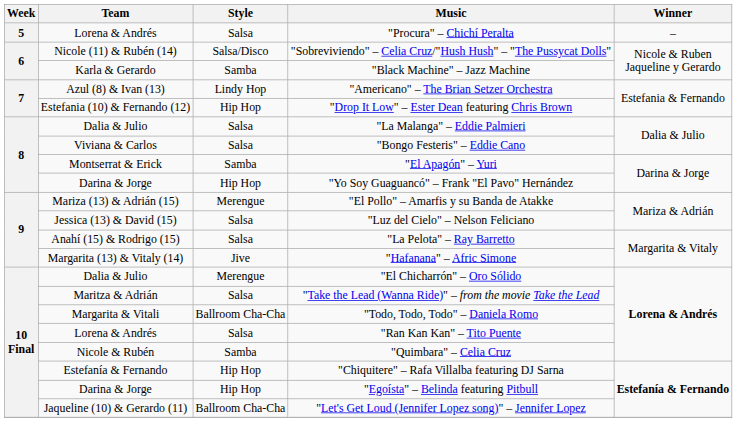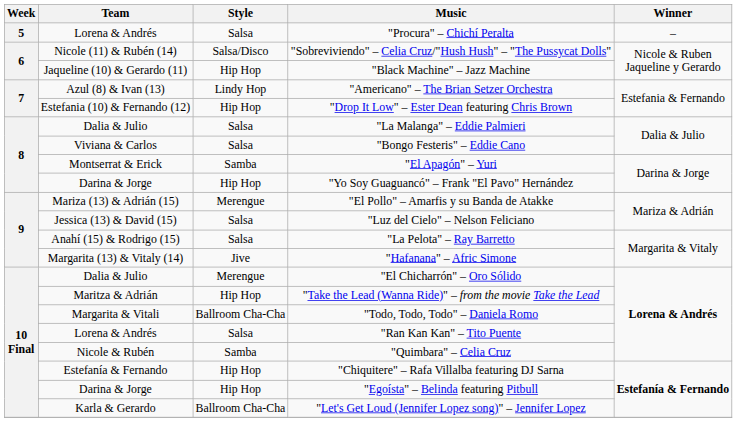 <table class="wikitable" style="text-align:center">
 <tr>
 <th>Week</th>
 <th>Team</th>
 <th>Style</th>
 <th>Music</th>
 <th>Winner</th>
 </tr>
 <tr>
 <th rowspan=1>5</th>
 <td>Lorena & Andrés</td>
 <td>Salsa</td>
 <td>"Procura" – <a href='#'>Chichí Peralta</a></td>
 <td>–</td>
 </tr>
 <tr>
 <th rowspan=2>6</th>
 <td>Nicole (11) & Rubén (14)</td>
 <td>Salsa/Disco</td>
 <td>"Sobreviviendo" – <a href='#'>Celia Cruz</a>/"<a href='#'>Hush Hush</a>" – "<a href='#'>The Pussycat Dolls</a>"</td>
 <td rowspan=2>Nicole & Ruben<br>Jaqueline y Gerardo</td>
 </tr>
 <tr>
-<td>Karla & Gerardo</td>
-<td>Samba</td>
+<td>Jaqueline (10) & Gerardo (11)</td>
+<td>Hip Hop</td>
 <td>"Black Machine" – Jazz Machine</td>
 </tr>
 <tr>
 <th rowspan=2>7</th>
 <td>Azul (8) & Ivan (13)</td>
 <td>Lindy Hop</td>
 <td>"Americano" – <a href='#'>The Brian Setzer Orchestra</a></td>
 <td rowspan=2>Estefania & Fernando</td>
 </tr>
 <tr>
 <td>Estefania (10) & Fernando (12)</td>
 <td>Hip Hop</td>
 <td>"<a href='#'>Drop It Low</a>" – <a href='#'>Ester Dean</a> featuring <a href='#'>Chris Brown</a></td>
 </tr>
 <tr>
 <th rowspan=4>8</th>
 <td>Dalia & Julio</td>
 <td>Salsa</td>
 <td>"La Malanga" – <a href='#'>Eddie Palmieri</a></td>
 <td rowspan=2>Dalia & Julio</td>
 </tr>
 <tr>
 <td>Viviana & Carlos</td>
 <td>Salsa</td>
 <td>"Bongo Festeris" – <a href='#'>Eddie Cano</a></td>
 </tr>
 <tr>
 <td>Montserrat & Erick</td>
 <td>Samba</td>
 <td>"<a href='#'>El Apagón</a>" – <a href='#'>Yuri</a></td>
 <td rowspan=2>Darina & Jorge</td>
 </tr>
 <tr>
 <td>Darina & Jorge</td>
 <td>Hip Hop</td>
 <td>"Yo Soy Guaguancó" – Frank "El Pavo" Hernández</td>
 </tr>
 <tr>
 <th rowspan=4>9</th>
 <td>Mariza (13) & Adrián (15)</td>
 <td>Merengue</td>
 <td>"El Pollo" – Amarfis y su Banda de Atakke</td>
 <td rowspan=2>Mariza & Adrián</td>
 </tr>
 <tr>
 <td>Jessica (13) & David (15)</td>
 <td>Salsa</td>
 <td>"Luz del Cielo" – Nelson Feliciano</td>
 </tr>
 <tr>
 <td>Anahí (15) & Rodrigo (15)</td>
 <td>Salsa</td>
 <td>"La Pelota" – <a href='#'>Ray Barretto</a></td>
 <td rowspan=2>Margarita & Vitaly</td>
 </tr>
 <tr>
 <td>Margarita (13) & Vitaly (14)</td>
 <td>Jive</td>
 <td>"<a href='#'>Hafanana</a>" – <a href='#'>Afric Simone</a></td>
 </tr>
 <tr>
 <th rowspan=8>10<br>Final</th>
 <td>Dalia & Julio</td>
 <td>Merengue</td>
 <td>"El Chicharrón" – <a href='#'>Oro Sólido</a></td>
 <td rowspan=5><strong>Lorena & Andrés</strong></td>
 </tr>
 <tr>
 <td>Maritza & Adrián</td>
-<td>Salsa</td>
+<td>Hip Hop</td>
 <td>"<a href='#'>Take the Lead (Wanna Ride)</a>" – <em>from the movie <a href='#'>Take the Lead</a></em></td>
 </tr>
 <tr>
 <td>Margarita & Vitali</td>
 <td>Ballroom Cha-Cha</td>
 <td>"Todo, Todo, Todo" – <a href='#'>Daniela Romo</a></td>
 </tr>
 <tr>
 <td>Lorena & Andrés</td>
 <td>Salsa</td>
 <td>"Ran Kan Kan" – <a href='#'>Tito Puente</a></td>
 </tr>
 <tr>
 <td>Nicole & Rubén</td>
 <td>Samba</td>
 <td>"Quimbara" – <a href='#'>Celia Cruz</a></td>
 </tr>
 <tr>
 <td>Estefanía & Fernando</td>
 <td>Hip Hop</td>
 <td>"Chiquitere" – Rafa Villalba featuring DJ Sarna</td>
 <td rowspan=3><strong>Estefanía & Fernando</strong></td>
 </tr>
 <tr>
 <td>Darina & Jorge</td>
 <td>Hip Hop</td>
 <td>"<a href='#'>Egoísta</a>" – <a href='#'>Belinda</a> featuring <a href='#'>Pitbull</a></td>
 </tr>
 <tr>
-<td>Jaqueline (10) & Gerardo (11)</td>
+<td>Karla & Gerardo</td>
 <td>Ballroom Cha-Cha</td>
 <td>"<a href='#'>Let's Get Loud (Jennifer Lopez song)</a>" – <a href='#'>Jennifer Lopez</a></td>
 </tr>
 <tr>
 </tr>
 </table>
